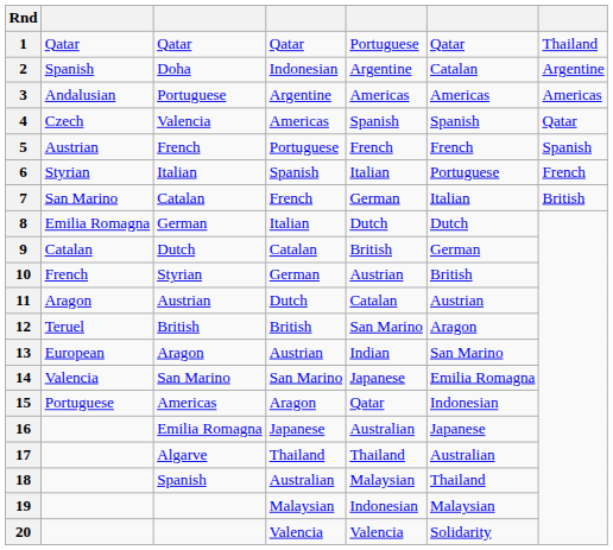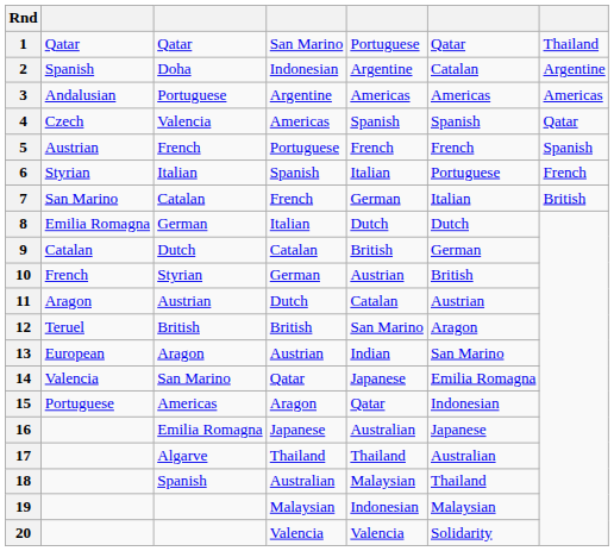 <table class="wikitable" style="font-size: 90%;">
 <tr>
 <th>Rnd</th>
 <th></th>
 <th></th>
 <th></th>
 <th></th>
 <th></th>
 <th></th>
 </tr>
 <tr>
 <th>1</th>
 <td> <a href='#'>Qatar</a></td>
 <td> <a href='#'>Qatar</a></td>
-<td> <a href='#'>Qatar</a></td>
+<td> <a href='#'>San Marino</a></td>
 <td> <a href='#'>Portuguese</a></td>
 <td> <a href='#'>Qatar</a></td>
 <td> <a href='#'>Thailand</a></td>
 </tr>
 <tr>
 <th>2</th>
 <td> <a href='#'>Spanish</a></td>
 <td> <a href='#'>Doha</a></td>
 <td> <a href='#'>Indonesian</a></td>
 <td> <a href='#'>Argentine</a></td>
 <td> <a href='#'>Catalan</a></td>
 <td> <a href='#'>Argentine</a></td>
 </tr>
 <tr>
 <th>3</th>
 <td> <a href='#'>Andalusian</a></td>
 <td> <a href='#'>Portuguese</a></td>
 <td> <a href='#'>Argentine</a></td>
 <td> <a href='#'>Americas</a></td>
 <td> <a href='#'>Americas</a></td>
 <td> <a href='#'>Americas</a></td>
 </tr>
 <tr>
 <th>4</th>
 <td> <a href='#'>Czech</a></td>
 <td> <a href='#'>Valencia</a></td>
 <td> <a href='#'>Americas</a></td>
 <td> <a href='#'>Spanish</a></td>
 <td> <a href='#'>Spanish</a></td>
 <td> <a href='#'>Qatar</a></td>
 </tr>
 <tr>
 <th>5</th>
 <td> <a href='#'>Austrian</a></td>
 <td> <a href='#'>French</a></td>
 <td> <a href='#'>Portuguese</a></td>
 <td> <a href='#'>French</a></td>
 <td> <a href='#'>French</a></td>
 <td> <a href='#'>Spanish</a></td>
 </tr>
 <tr>
 <th>6</th>
 <td> <a href='#'>Styrian</a></td>
 <td> <a href='#'>Italian</a></td>
 <td> <a href='#'>Spanish</a></td>
 <td> <a href='#'>Italian</a></td>
 <td> <a href='#'>Portuguese</a></td>
 <td> <a href='#'>French</a></td>
 </tr>
 <tr>
 <th>7</th>
 <td> <a href='#'>San Marino</a></td>
 <td> <a href='#'>Catalan</a></td>
 <td> <a href='#'>French</a></td>
 <td> <a href='#'>German</a></td>
 <td> <a href='#'>Italian</a></td>
 <td> <a href='#'>British</a></td>
 </tr>
 <tr>
 <th>8</th>
 <td> <a href='#'>Emilia Romagna</a></td>
 <td> <a href='#'>German</a></td>
 <td> <a href='#'>Italian</a></td>
 <td> <a href='#'>Dutch</a></td>
 <td> <a href='#'>Dutch</a></td>
 </tr>
 <tr>
 <th>9</th>
 <td> <a href='#'>Catalan</a></td>
 <td> <a href='#'>Dutch</a></td>
 <td> <a href='#'>Catalan</a></td>
 <td> <a href='#'>British</a></td>
 <td> <a href='#'>German</a></td>
 </tr>
 <tr>
 <th>10</th>
 <td> <a href='#'>French</a></td>
 <td> <a href='#'>Styrian</a></td>
 <td> <a href='#'>German</a></td>
 <td> <a href='#'>Austrian</a></td>
 <td> <a href='#'>British</a></td>
 </tr>
 <tr>
 <th>11</th>
 <td> <a href='#'>Aragon</a></td>
 <td> <a href='#'>Austrian</a></td>
 <td> <a href='#'>Dutch</a></td>
 <td> <a href='#'>Catalan</a></td>
 <td> <a href='#'>Austrian</a></td>
 </tr>
 <tr>
 <th>12</th>
 <td> <a href='#'>Teruel</a></td>
 <td> <a href='#'>British</a></td>
 <td> <a href='#'>British</a></td>
 <td> <a href='#'>San Marino</a></td>
 <td> <a href='#'>Aragon</a></td>
 </tr>
 <tr>
 <th>13</th>
 <td> <a href='#'>European</a></td>
 <td> <a href='#'>Aragon</a></td>
 <td> <a href='#'>Austrian</a></td>
 <td> <a href='#'>Indian</a></td>
 <td> <a href='#'>San Marino</a></td>
 </tr>
 <tr>
 <th>14</th>
 <td> <a href='#'>Valencia</a></td>
 <td> <a href='#'>San Marino</a></td>
-<td> <a href='#'>San Marino</a></td>
+<td> <a href='#'>Qatar</a></td>
 <td> <a href='#'>Japanese</a></td>
 <td> <a href='#'>Emilia Romagna</a></td>
 </tr>
 <tr>
 <th>15</th>
 <td> <a href='#'>Portuguese</a></td>
 <td> <a href='#'>Americas</a></td>
 <td> <a href='#'>Aragon</a></td>
 <td> <a href='#'>Qatar</a></td>
 <td> <a href='#'>Indonesian</a></td>
 </tr>
 <tr>
 <th>16</th>
 <td></td>
 <td> <a href='#'>Emilia Romagna</a></td>
 <td> <a href='#'>Japanese</a></td>
 <td> <a href='#'>Australian</a></td>
 <td> <a href='#'>Japanese</a></td>
 </tr>
 <tr>
 <th>17</th>
 <td></td>
 <td> <a href='#'>Algarve</a></td>
 <td> <a href='#'>Thailand</a></td>
 <td> <a href='#'>Thailand</a></td>
 <td> <a href='#'>Australian</a></td>
 </tr>
 <tr>
 <th>18</th>
 <td></td>
 <td> <a href='#'>Spanish</a></td>
 <td> <a href='#'>Australian</a></td>
 <td> <a href='#'>Malaysian</a></td>
 <td> <a href='#'>Thailand</a></td>
 </tr>
 <tr>
 <th>19</th>
 <td></td>
 <td></td>
 <td> <a href='#'>Malaysian</a></td>
 <td> <a href='#'>Indonesian</a></td>
 <td> <a href='#'>Malaysian</a></td>
 </tr>
 <tr>
 <th>20</th>
 <td></td>
 <td></td>
 <td> <a href='#'>Valencia</a></td>
 <td> <a href='#'>Valencia</a></td>
 <td><a href='#'>Solidarity</a></td>
 </tr>
 </table>
